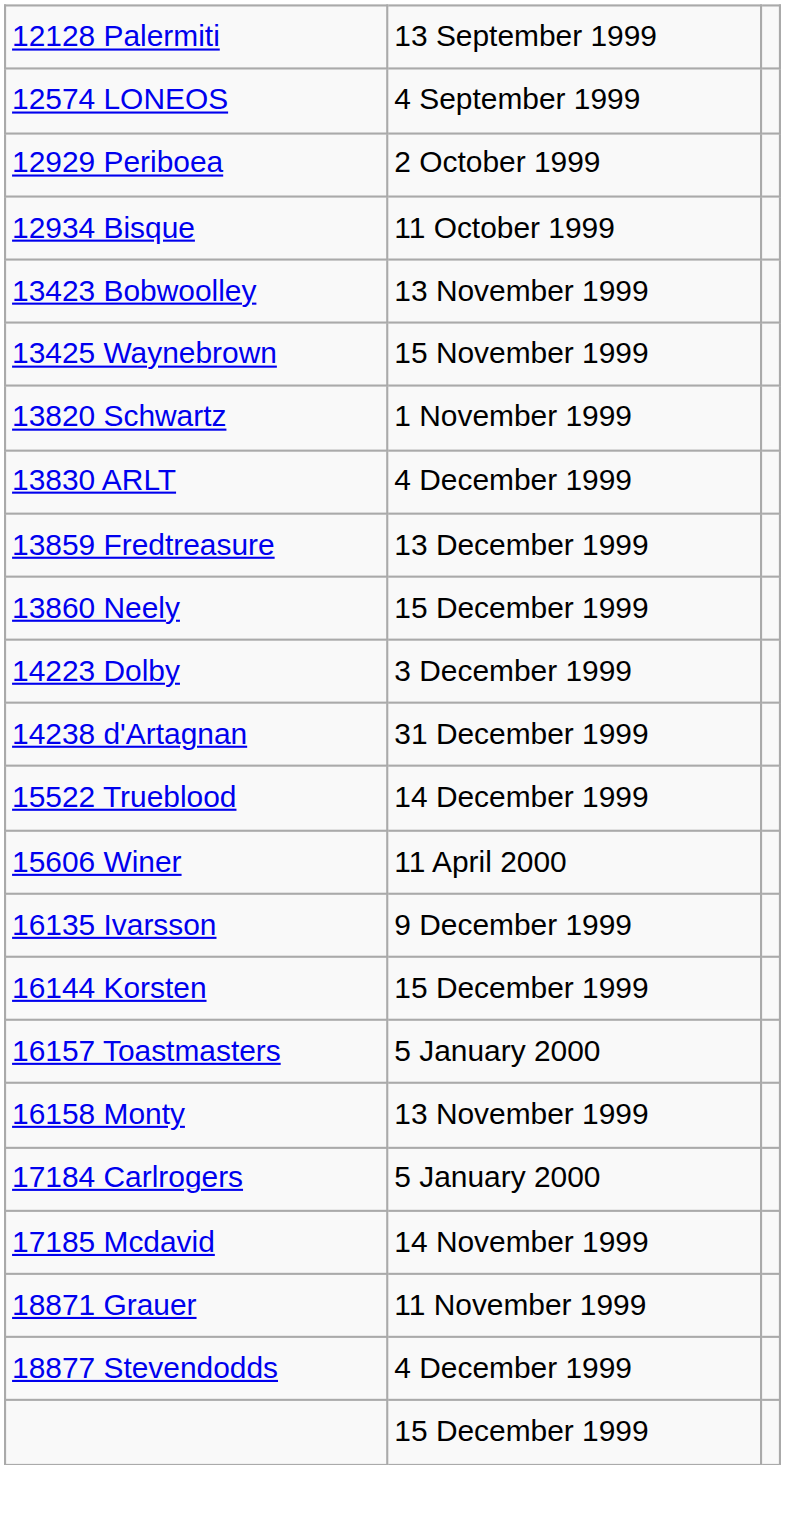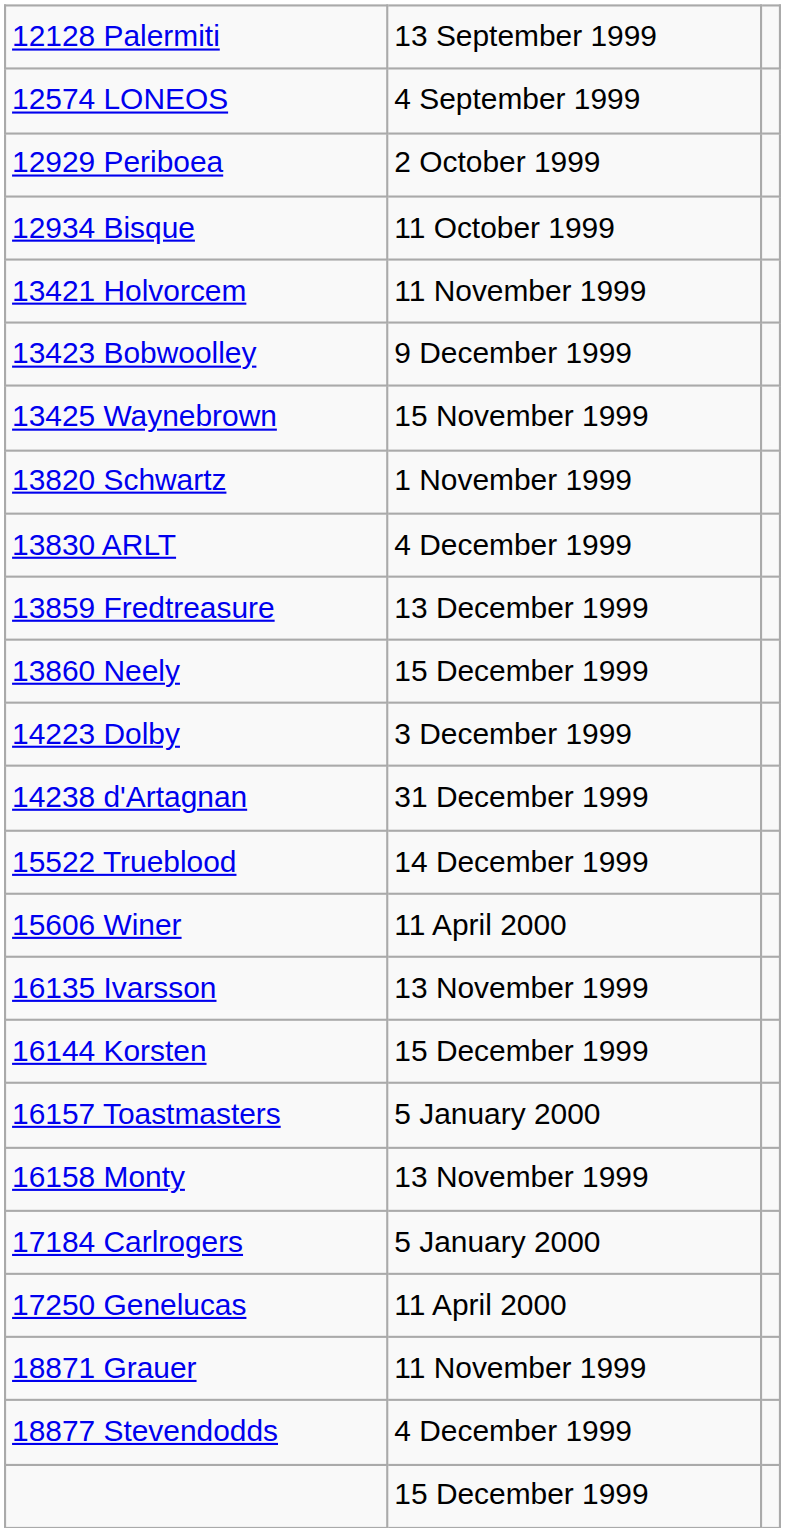 <table class="wikitable" style="font-size: 89%; float: left; width: 26em; margin-right: 1em; line-height: 1.65em">
 <tr>
 <td><a href='#'>12128 Palermiti</a></td>
 <td>13 September 1999</td>
 <td><small></small></td>
 </tr>
 <tr>
 <td><a href='#'>12574 LONEOS</a></td>
 <td>4 September 1999</td>
 <td><small></small></td>
 </tr>
 <tr>
 <td><a href='#'>12929 Periboea</a></td>
 <td>2 October 1999</td>
 <td><small></small></td>
 </tr>
 <tr>
 <td><a href='#'>12934 Bisque</a></td>
 <td>11 October 1999</td>
 <td><small></small></td>
 </tr>
 <tr>
+<td><a href='#'>13421 Holvorcem</a></td>
+<td>11 November 1999</td>
+<td><small></small></td>
+</tr>
+<tr>
 <td><a href='#'>13423 Bobwoolley</a></td>
-<td>13 November 1999</td>
+<td>9 December 1999</td>
 <td><small></small></td>
 </tr>
 <tr>
 <td><a href='#'>13425 Waynebrown</a></td>
 <td>15 November 1999</td>
 <td><small></small></td>
 </tr>
 <tr>
 <td><a href='#'>13820 Schwartz</a></td>
 <td>1 November 1999</td>
 <td><small></small></td>
 </tr>
 <tr>
 <td><a href='#'>13830 ARLT</a></td>
 <td>4 December 1999</td>
 <td><small></small></td>
 </tr>
 <tr>
 <td><a href='#'>13859 Fredtreasure</a></td>
 <td>13 December 1999</td>
 <td><small></small></td>
 </tr>
 <tr>
 <td><a href='#'>13860 Neely</a></td>
 <td>15 December 1999</td>
 <td><small></small></td>
 </tr>
 <tr>
 <td><a href='#'>14223 Dolby</a></td>
 <td>3 December 1999</td>
 <td><small></small></td>
 </tr>
 <tr>
 <td><a href='#'>14238 d'Artagnan</a></td>
 <td>31 December 1999</td>
 <td><small></small></td>
 </tr>
 <tr>
 <td><a href='#'>15522 Trueblood</a></td>
 <td>14 December 1999</td>
 <td><small></small></td>
 </tr>
 <tr>
 <td><a href='#'>15606 Winer</a></td>
 <td>11 April 2000</td>
 <td><small></small></td>
 </tr>
 <tr>
 <td><a href='#'>16135 Ivarsson</a></td>
-<td>9 December 1999</td>
+<td>13 November 1999</td>
 <td><small></small></td>
 </tr>
 <tr>
 <td><a href='#'>16144 Korsten</a></td>
 <td>15 December 1999</td>
 <td><small></small></td>
 </tr>
 <tr>
 <td><a href='#'>16157 Toastmasters</a></td>
 <td>5 January 2000</td>
 <td><small></small></td>
 </tr>
 <tr>
 <td><a href='#'>16158 Monty</a></td>
 <td>13 November 1999</td>
 <td><small></small></td>
 </tr>
 <tr>
 <td><a href='#'>17184 Carlrogers</a></td>
 <td>5 January 2000</td>
 <td><small></small></td>
 </tr>
 <tr>
-<td><a href='#'>17185 Mcdavid</a></td>
-<td>14 November 1999</td>
+<td><a href='#'>17250 Genelucas</a></td>
+<td>11 April 2000</td>
 <td><small></small></td>
 </tr>
 <tr>
 <td><a href='#'>18871 Grauer</a></td>
 <td>11 November 1999</td>
 <td><small></small></td>
 </tr>
 <tr>
 <td><a href='#'>18877 Stevendodds</a></td>
 <td>4 December 1999</td>
 <td><small></small></td>
 </tr>
 <tr>
 <td></td>
 <td>15 December 1999</td>
 <td><small></small></td>
 </tr>
 </table>
